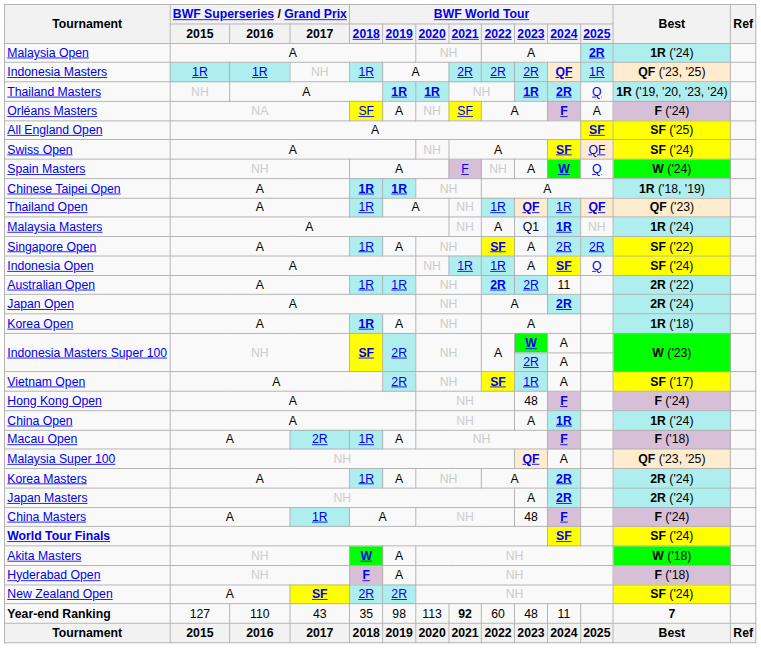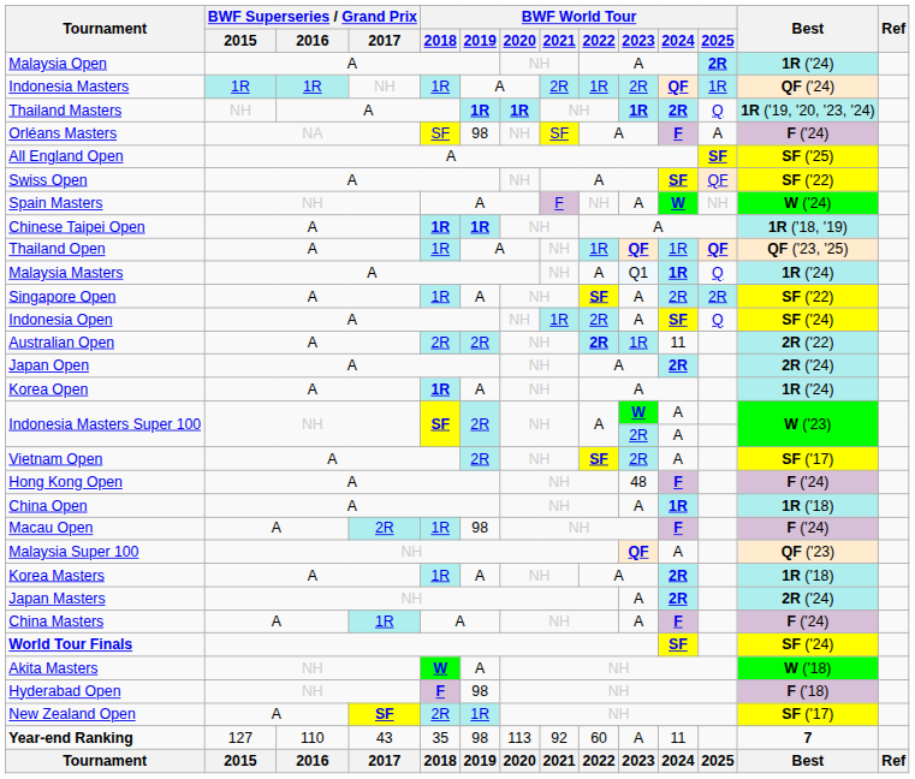 <table style='font-size: 90%; text-align:center;' class='wikitable'>
 <tr>
 <th rowspan="2">Tournament</th>
 <th colspan="3"><a href='#'>BWF Superseries</a> / <a href='#'>Grand Prix</a></th>
 <th colspan="8"><a href='#'>BWF World Tour</a></th>
 <th rowspan="2">Best</th>
 <th rowspan="2">Ref</th>
 </tr>
 <tr>
 <th>2015</th>
 <th>2016</th>
 <th>2017</th>
 <th><a href='#'>2018</a></th>
 <th><a href='#'>2019</a></th>
 <th><a href='#'>2020</a></th>
 <th><a href='#'>2021</a></th>
 <th><a href='#'>2022</a></th>
 <th><a href='#'>2023</a></th>
 <th><a href='#'>2024</a></th>
 <th><a href='#'>2025</a></th>
 </tr>
 <tr>
 <td align=left><a href='#'>Malaysia Open</a></td>
 <td colspan="5">A</td>
 <td colspan="2" style=color:#ccc>NH</td>
 <td colspan="3">A</td>
 <td bgcolor=AFEEEE><strong><a href='#'>2R</a></strong></td>
 <td bgcolor=AFEEEE><strong>1R</strong> ('24)</td>
 <td></td>
 </tr>
 <tr>
 <td align=left><a href='#'>Indonesia Masters</a></td>
 <td bgcolor=AFEEEE><a href='#'>1R</a></td>
 <td bgcolor=AFEEEE><a href='#'>1R</a></td>
 <td style=color:#ccc>NH</td>
 <td bgcolor=AFEEEE><a href='#'>1R</a></td>
 <td colspan=2>A</td>
 <td bgcolor=AFEEEE><a href='#'>2R</a></td>
-<td bgcolor=AFEEEE><a href='#'>2R</a></td>
+<td bgcolor=AFEEEE><a href='#'>1R</a></td>
 <td bgcolor=AFEEEE><a href='#'>2R</a></td>
 <td bgcolor=FFEBCD><strong><a href='#'>QF</a></strong></td>
 <td bgcolor=AFEEEE><a href='#'>1R</a></td>
-<td bgcolor=FFEBCD><strong>QF</strong> ('23, '25)</td>
+<td bgcolor=FFEBCD><strong>QF</strong> ('24)</td>
 <td></td>
 </tr>
 <tr>
 <td align=left><a href='#'>Thailand Masters</a></td>
 <td style=color:#ccc>NH</td>
 <td colspan="3">A</td>
 <td bgcolor=AFEEEE><strong><a href='#'>1R</a></strong></td>
 <td bgcolor=AFEEEE><strong><a href='#'>1R</a></strong></td>
 <td colspan="2" style=color:#ccc>NH</td>
 <td bgcolor=AFEEEE><strong><a href='#'>1R</a></strong></td>
 <td bgcolor=AFEEEE><strong><a href='#'>2R</a></strong></td>
 <td><a href='#'>Q</a></td>
 <td bgcolor=AFEEEE><strong>1R</strong> ('19, '20, '23, '24)</td>
 <td></td>
 </tr>
 <tr>
 <td align=left><a href='#'>Orléans Masters</a></td>
 <td colspan="3" style=color:#ccc>NA</td>
 <td bgcolor=FFFF00><a href='#'>SF</a></td>
-<td>A</td>
+<td 2019;>98</td>
 <td style=color:#ccc>NH</td>
 <td bgcolor=FFFF00><a href='#'>SF</a></td>
 <td colspan="2">A</td>
 <td bgcolor=D8BFD8><strong><a href='#'>F</a></strong></td>
 <td>A</td>
 <td bgcolor=D8BFD8><strong>F</strong> ('24)</td>
 <td></td>
 </tr>
 <tr>
 <td align=left><a href='#'>All England Open</a></td>
 <td colspan="10">A</td>
 <td bgcolor=FFFF00><strong><a href='#'>SF</a></strong></td>
 <td bgcolor=FFFF00><strong>SF</strong> ('25)</td>
 <td></td>
 </tr>
 <tr>
 <td align=left><a href='#'>Swiss Open</a></td>
 <td colspan="5">A</td>
 <td style=color:#ccc>NH</td>
 <td colspan="3">A</td>
 <td bgcolor=FFFF00><strong><a href='#'>SF</a></strong></td>
 <td bgcolor=FFEBCD><a href='#'>QF</a></td>
-<td bgcolor=FFFF00><strong>SF</strong> ('24)</td>
+<td bgcolor=FFFF00><strong>SF</strong> ('22)</td>
 <td></td>
 </tr>
 <tr>
 <td align=left><a href='#'>Spain Masters</a></td>
 <td colspan="3" style=color:#ccc>NH</td>
 <td colspan="3">A</td>
 <td bgcolor=D8BFD8><a href='#'>F</a></td>
 <td 2022; style=color:#ccc>NH</td>
 <td>A</td>
 <td bgcolor=00FF00><strong><a href='#'>W</a></strong></td>
-<td><a href='#'>Q</a></td>
+<td 2025; style=color:#ccc>NH</td>
 <td bgcolor=00FF00><strong>W</strong> ('24)</td>
 <td></td>
 </tr>
 <tr>
 <td align=left><a href='#'>Chinese Taipei Open</a></td>
 <td colspan="3">A</td>
 <td bgcolor=AFEEEE><a href='#'><strong>1R</strong></a></td>
 <td bgcolor=AFEEEE><a href='#'><strong>1R</strong></a></td>
 <td colspan="2" style=color:#ccc>NH</td>
 <td colspan="4">A</td>
 <td bgcolor=AFEEEE><strong>1R</strong> ('18, '19)</td>
 <td></td>
 </tr>
 <tr>
 <td align=left><a href='#'>Thailand Open</a></td>
 <td colspan=3>A</td>
 <td bgcolor=AFEEEE><a href='#'>1R</a></td>
 <td colspan=2>A</td>
 <td style=color:#ccc>NH</td>
 <td bgcolor=AFEEEE><a href='#'>1R</a></td>
 <td bgcolor=FFEBCD><strong><a href='#'>QF</a></strong></td>
 <td bgcolor=AFEEEE><a href='#'>1R</a></td>
 <td bgcolor=FFEBCD><strong><a href='#'>QF</a></strong></td>
-<td bgcolor=FFEBCD><strong>QF</strong> ('23)</td>
+<td bgcolor=FFEBCD><strong>QF</strong> ('23, '25)</td>
 <td></td>
 </tr>
 <tr>
 <td align=left><a href='#'>Malaysia Masters</a></td>
 <td colspan="6">A</td>
 <td style=color:#ccc>NH</td>
 <td>A</td>
 <td 2023; bgcolor=F0F8FF>Q1</td>
 <td bgcolor=AFEEEE><strong><a href='#'>1R</a></strong></td>
-<td 2025; style=color:#ccc>NH</td>
+<td><a href='#'>Q</a></td>
 <td bgcolor=AFEEEE><strong>1R</strong> ('24)</td>
 <td></td>
 </tr>
 <tr>
 <td align=left><a href='#'>Singapore Open</a></td>
 <td colspan="3">A</td>
 <td bgcolor=AFEEEE><a href='#'>1R</a></td>
 <td>A</td>
 <td colspan="2" style=color:#ccc>NH</td>
 <td bgcolor=FFFF00><strong><a href='#'>SF</a></strong></td>
 <td>A</td>
 <td bgcolor=AFEEEE><a href='#'>2R</a></td>
 <td bgcolor=AFEEEE><a href='#'>2R</a></td>
 <td bgcolor=FFFF00><strong>SF</strong> ('22)</td>
 <td></td>
 </tr>
 <tr>
 <td align=left><a href='#'>Indonesia Open</a></td>
 <td colspan="5">A</td>
 <td style=color:#ccc>NH</td>
 <td bgcolor=AFEEEE><a href='#'>1R</a></td>
-<td bgcolor=AFEEEE><a href='#'>1R</a></td>
+<td bgcolor=AFEEEE><a href='#'>2R</a></td>
 <td>A</td>
 <td bgcolor="FFFF00"><strong><a href='#'>SF</a></strong></td>
 <td><a href='#'>Q</a></td>
 <td bgcolor="FFFF00"><strong>SF</strong> ('24)</td>
 <td></td>
 </tr>
 <tr>
 <td align=left><a href='#'>Australian Open</a></td>
 <td colspan="3">A</td>
-<td bgcolor=AFEEEE><a href='#'>1R</a></td>
-<td bgcolor=AFEEEE><a href='#'>1R</a></td>
+<td bgcolor=AFEEEE><a href='#'>2R</a></td>
+<td bgcolor=AFEEEE><a href='#'>2R</a></td>
 <td colspan="2" style=color:#ccc>NH</td>
 <td bgcolor=AFEEEE><strong><a href='#'>2R</a></strong></td>
-<td bgcolor=AFEEEE><a href='#'>2R</a></td>
+<td bgcolor=AFEEEE><a href='#'>1R</a></td>
 <td 2024;>11</td>
 <td></td>
 <td bgcolor=AFEEEE><strong>2R</strong> ('22)</td>
 <td></td>
 </tr>
 <tr>
 <td align=left><a href='#'>Japan Open</a></td>
 <td colspan="5">A</td>
 <td colspan="2" style=color:#ccc>NH</td>
 <td colspan="2">A</td>
 <td bgcolor=AFEEEE><strong><a href='#'>2R</a></strong></td>
 <td></td>
 <td bgcolor=AFEEEE><strong>2R</strong> ('24)</td>
 <td></td>
 </tr>
 <tr>
 <td align=left><a href='#'>Korea Open</a></td>
 <td colspan="3">A</td>
 <td bgcolor=AFEEEE><a href='#'><strong>1R</strong></a></td>
 <td>A</td>
 <td colspan="2" style=color:#ccc>NH</td>
 <td colspan="3">A</td>
 <td></td>
-<td bgcolor=AFEEEE><strong>1R</strong> ('18)</td>
+<td bgcolor=AFEEEE><strong>1R</strong> ('24)</td>
 <td></td>
 </tr>
 <tr>
 <td rowspan="2" align=left><a href='#'>Indonesia Masters Super 100</a></td>
 <td rowspan="2" colspan="3" style=color:#ccc>NH</td>
 <td rowspan="2" bgcolor=FFFF00><a href='#'><strong>SF</strong></a></td>
 <td rowspan="2" bgcolor=AFEEEE><a href='#'>2R</a></td>
 <td rowspan="2" colspan="2" style=color:#ccc>NH</td>
 <td rowspan="2">A</td>
 <td bgcolor=00FF00><strong><a href='#'>W</a></strong></td>
 <td 2024 I;>A</td>
 <td 2025 I;></td>
 <td rowspan="2" bgcolor=00FF00><strong>W</strong> ('23)</td>
 <td rowspan="2"></td>
 </tr>
 <tr>
 <td bgcolor=AFEEEE><a href='#'>2R</a></td>
 <td 2024 II;>A</td>
 <td 2025 II;></td>
 </tr>
 <tr>
 <td align=left><a href='#'>Vietnam Open</a></td>
 <td colspan="4">A</td>
 <td bgcolor=AFEEEE><a href='#'>2R</a></td>
 <td colspan="2" style=color:#ccc>NH</td>
 <td bgcolor=FFFF00><strong><a href='#'>SF</a></strong></td>
-<td bgcolor=AFEEEE><a href='#'>1R</a></td>
+<td bgcolor=AFEEEE><a href='#'>2R</a></td>
 <td>A</td>
 <td></td>
 <td bgcolor=FFFF00><strong>SF</strong> ('17)</td>
 <td></td>
 </tr>
 <tr>
 <td align=left><a href='#'>Hong Kong Open</a></td>
 <td colspan="5">A</td>
 <td colspan="3" style=color:#ccc>NH</td>
 <td 2023;>48</td>
 <td bgcolor=D8BFD8><strong><a href='#'>F</a></strong></td>
 <td></td>
 <td bgcolor=D8BFD8><strong>F</strong> ('24)</td>
 <td></td>
 </tr>
 <tr>
 <td align=left><a href='#'>China Open</a></td>
 <td colspan="5">A</td>
 <td colspan="3" style=color:#ccc>NH</td>
 <td>A</td>
 <td bgcolor=AFEEEE><strong><a href='#'>1R</a></strong></td>
 <td></td>
-<td bgcolor=AFEEEE><strong>1R</strong> ('24)</td>
+<td bgcolor=AFEEEE><strong>1R</strong> ('18)</td>
 <td></td>
 </tr>
 <tr>
 <td align=left><a href='#'>Macau Open</a></td>
 <td colspan="2">A</td>
 <td bgcolor=AFEEEE><a href='#'>2R</a></td>
 <td bgcolor=AFEEEE><a href='#'>1R</a></td>
-<td>A</td>
+<td 2019;>98</td>
 <td colspan="4" style=color:#ccc>NH</td>
 <td bgcolor=D8BFD8><strong><a href='#'>F</a></strong></td>
 <td></td>
-<td bgcolor=D8BFD8><strong>F</strong> ('18)</td>
+<td bgcolor=D8BFD8><strong>F</strong> ('24)</td>
 <td></td>
 </tr>
 <tr>
 <td align=left><a href='#'>Malaysia Super 100</a></td>
 <td colspan="8" style=color:#ccc>NH</td>
 <td bgcolor=FFEBCD><strong><a href='#'>QF</a></strong></td>
 <td>A</td>
 <td></td>
-<td bgcolor=FFEBCD><strong>QF</strong> ('23, '25)</td>
+<td bgcolor=FFEBCD><strong>QF</strong> ('23)</td>
 <td></td>
 </tr>
 <tr>
 <td align=left><a href='#'>Korea Masters</a></td>
 <td colspan="3">A</td>
 <td bgcolor=AFEEEE><a href='#'>1R</a></td>
 <td>A</td>
 <td colspan="2" style=color:#ccc>NH</td>
 <td colspan="2">A</td>
 <td bgcolor=AFEEEE><strong><a href='#'>2R</a></strong></td>
 <td></td>
-<td bgcolor=AFEEEE><strong>2R</strong> ('24)</td>
+<td bgcolor=AFEEEE><strong>1R</strong> ('18)</td>
 <td></td>
 </tr>
 <tr>
 <td align=left><a href='#'>Japan Masters</a></td>
 <td colspan="8" style=color:#ccc>NH</td>
 <td>A</td>
 <td bgcolor=AFEEEE><strong><a href='#'>2R</a></strong></td>
 <td></td>
 <td bgcolor=AFEEEE><strong>2R</strong> ('24)</td>
 <td></td>
 </tr>
 <tr>
 <td align=left><a href='#'>China Masters</a></td>
 <td colspan="2">A</td>
 <td bgcolor=AFEEEE><a href='#'>1R</a></td>
 <td colspan="2">A</td>
 <td colspan="3" style=color:#ccc>NH</td>
-<td 2023;>48</td>
+<td>A</td>
 <td bgcolor=D8BFD8><strong><a href='#'>F</a></strong></td>
 <td></td>
 <td bgcolor=D8BFD8><strong>F</strong> ('24)</td>
 <td></td>
 </tr>
 <tr>
 <td align=left><strong><a href='#'>World Tour Finals</a></strong></td>
 <td colspan="9"></td>
 <td bgcolor=FFFF00><strong><a href='#'>SF</a></strong></td>
 <td></td>
 <td bgcolor=FFFF00><strong>SF</strong> ('24)</td>
 <td></td>
 </tr>
 <tr>
 <td align=left><a href='#'>Akita Masters</a></td>
 <td colspan="3" style=color:#ccc>NH</td>
 <td bgcolor=00FF00><a href='#'><strong>W</strong></a></td>
 <td>A</td>
 <td colspan="6" style=color:#ccc>NH</td>
 <td bgcolor=00FF00><strong>W</strong> ('18)</td>
 <td></td>
 </tr>
 <tr>
 <td align=left><a href='#'>Hyderabad Open</a></td>
 <td colspan="3" style=color:#ccc>NH</td>
 <td bgcolor=D8BFD8><a href='#'><strong>F</strong></a></td>
-<td>A</td>
+<td 2019;>98</td>
 <td colspan="6" style=color:#ccc>NH</td>
 <td bgcolor=D8BFD8><strong>F</strong> ('18)</td>
 <td></td>
 </tr>
 <tr>
 <td align=left><a href='#'>New Zealand Open</a></td>
 <td colspan="2">A</td>
 <td bgcolor=FFFF00><a href='#'><strong>SF</strong></a></td>
 <td bgcolor=AFEEEE><a href='#'>2R</a></td>
-<td bgcolor=AFEEEE><a href='#'>2R</a></td>
+<td bgcolor=AFEEEE><a href='#'>1R</a></td>
 <td colspan="6" style=color:#ccc>NH</td>
-<td bgcolor=FFFF00><strong>SF</strong> ('24)</td>
+<td bgcolor=FFFF00><strong>SF</strong> ('17)</td>
 <td></td>
 </tr>
 <tr>
 <td align=left><strong>Year-end Ranking</strong></td>
 <td 2015;>127</td>
 <td 2016;>110</td>
 <td 2017;>43</td>
 <td 2018;>35</td>
 <td 2019;>98</td>
 <td 2020;>113</td>
-<td 2021;><strong>92</strong></td>
+<td 2021;>92</td>
 <td 2022;>60</td>
-<td 2023;>48</td>
+<td>A</td>
 <td 2024;>11</td>
 <td 2025;></td>
 <td Best;><strong>7</strong></td>
 <td></td>
 </tr>
 <tr>
 <th>Tournament</th>
 <th>2015</th>
 <th>2016</th>
 <th>2017</th>
 <th>2018</th>
 <th>2019</th>
 <th>2020</th>
 <th>2021</th>
 <th>2022</th>
 <th>2023</th>
 <th>2024</th>
 <th>2025</th>
 <th>Best</th>
 <th>Ref</th>
 </tr>
 </table>
